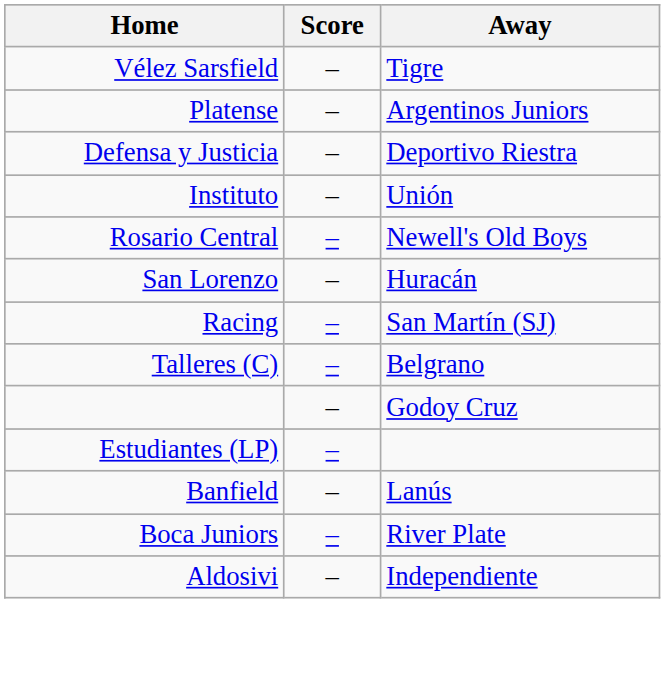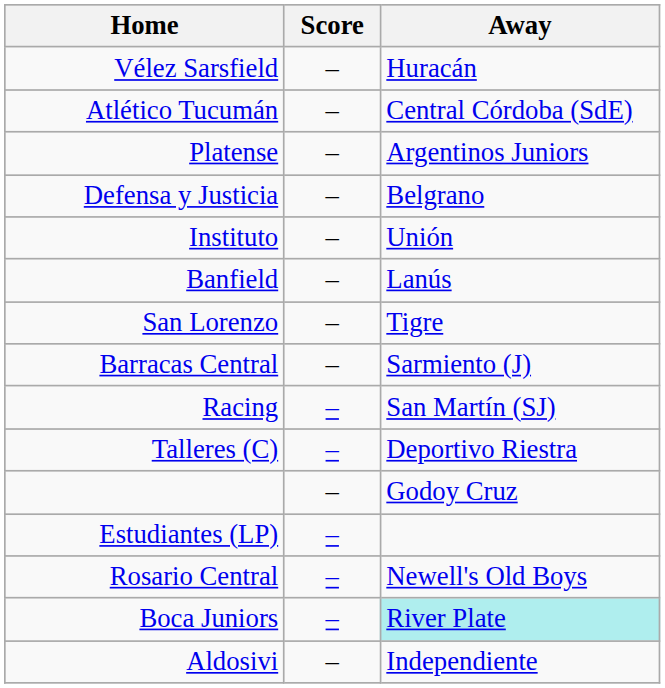 <table class="wikitable" style="text-align: center">
 <tr>
 <th width=160>Home</th>
 <th width=50>Score</th>
 <th width=160>Away</th>
 </tr>
 <tr>
 <td style="text-align:right"><a href='#'>Vélez Sarsfield</a></td>
 <td>–</td>
-<td style="text-align:left"><a href='#'>Tigre</a></td>
+<td style="text-align:left"><a href='#'>Huracán</a></td>
+</tr>
+<tr>
+<td style="text-align:right"><a href='#'>Atlético Tucumán</a></td>
+<td>–</td>
+<td style="text-align:left"><a href='#'>Central Córdoba (SdE)</a></td>
 </tr>
 <tr>
 <td style="text-align:right"><a href='#'>Platense</a></td>
 <td>–</td>
 <td style="text-align:left"><a href='#'>Argentinos Juniors</a></td>
 </tr>
 <tr>
 <td style="text-align:right"><a href='#'>Defensa y Justicia</a></td>
 <td>–</td>
-<td style="text-align:left"><a href='#'>Deportivo Riestra</a></td>
+<td style="text-align:left"><a href='#'>Belgrano</a></td>
 </tr>
 <tr>
 <td style="text-align:right"><a href='#'>Instituto</a></td>
 <td>–</td>
 <td style="text-align:left"><a href='#'>Unión</a></td>
 </tr>
 <tr>
-<td style="text-align:right"><a href='#'>Rosario Central</a></td>
-<td><a href='#'>–</a></td>
-<td style="text-align:left"><a href='#'>Newell's Old Boys</a></td>
+<td style="text-align:right"><a href='#'>Banfield</a></td>
+<td>–</td>
+<td style="text-align:left"><a href='#'>Lanús</a></td>
 </tr>
 <tr>
 <td style="text-align:right"><a href='#'>San Lorenzo</a></td>
 <td>–</td>
-<td style="text-align:left"><a href='#'>Huracán</a></td>
+<td style="text-align:left"><a href='#'>Tigre</a></td>
+</tr>
+<tr>
+<td style="text-align:right"><a href='#'>Barracas Central</a></td>
+<td>–</td>
+<td style="text-align:left"><a href='#'>Sarmiento (J)</a></td>
 </tr>
 <tr>
 <td style="text-align:right"><a href='#'>Racing</a></td>
 <td><a href='#'>–</a></td>
 <td style="text-align:left"><a href='#'>San Martín (SJ)</a></td>
 </tr>
 <tr>
 <td style="text-align:right"><a href='#'>Talleres (C)</a></td>
 <td><a href='#'>–</a></td>
-<td style="text-align:left"><a href='#'>Belgrano</a></td>
+<td style="text-align:left"><a href='#'>Deportivo Riestra</a></td>
 </tr>
 <tr>
 <td style="text-align:right"></td>
 <td>–</td>
 <td style="text-align:left"><a href='#'>Godoy Cruz</a></td>
 </tr>
 <tr>
 <td style="text-align:right"><a href='#'>Estudiantes (LP)</a></td>
 <td><a href='#'>–</a></td>
 <td style="text-align:left"></td>
 </tr>
 <tr>
-<td style="text-align:right"><a href='#'>Banfield</a></td>
-<td>–</td>
-<td style="text-align:left"><a href='#'>Lanús</a></td>
+<td style="text-align:right"><a href='#'>Rosario Central</a></td>
+<td><a href='#'>–</a></td>
+<td style="text-align:left"><a href='#'>Newell's Old Boys</a></td>
 </tr>
 <tr>
 <td style="text-align:right"><a href='#'>Boca Juniors</a></td>
 <td><a href='#'>–</a></td>
-<td style="text-align:left"><a href='#'>River Plate</a></td>
+<td style="background: paleturquoise; text-align:left"><a href='#'>River Plate</a></td>
 </tr>
 <tr>
 <td style="text-align:right"><a href='#'>Aldosivi</a></td>
 <td>–</td>
 <td style="text-align:left"><a href='#'>Independiente</a></td>
 </tr>
 </table>
